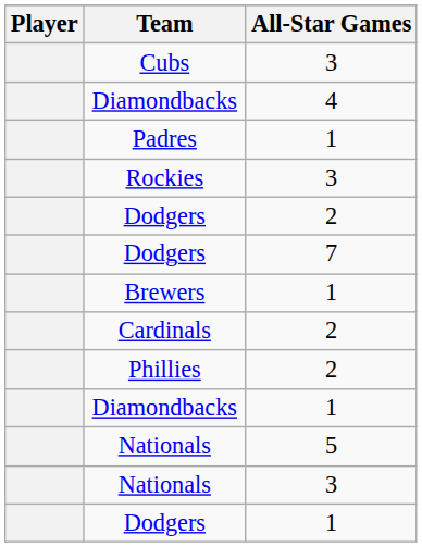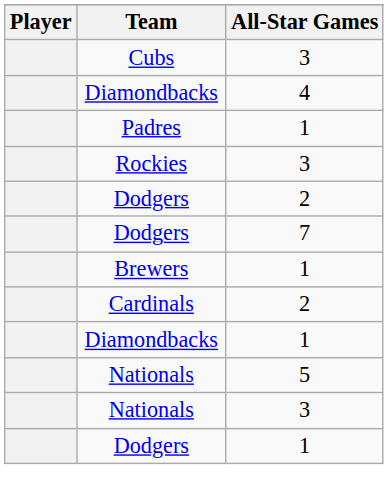 <table class="wikitable sortable plainrowheaders" style="text-align:center;">
 <tr>
 </tr>
 <tr>
 <th scope="col">Player</th>
 <th scope="col" style="width:100px;">Team</th>
 <th scope="col">All-Star Games</th>
 </tr>
 <tr>
 <th scope="row" style="text-align:center"></th>
 <td><a href='#'>Cubs</a></td>
 <td>3</td>
 </tr>
 <tr>
 <th scope="row" style="text-align:center"></th>
 <td><a href='#'>Diamondbacks</a></td>
 <td>4</td>
 </tr>
 <tr>
 <th scope="row" style="text-align:center"></th>
 <td><a href='#'>Padres</a></td>
 <td>1</td>
 </tr>
 <tr>
 <th scope="row" style="text-align:center"></th>
 <td><a href='#'>Rockies</a></td>
 <td>3</td>
 </tr>
 <tr>
 <th scope="row" style="text-align:center"></th>
 <td><a href='#'>Dodgers</a></td>
 <td>2</td>
 </tr>
 <tr>
 <th scope="row" style="text-align:center"></th>
 <td><a href='#'>Dodgers</a></td>
 <td>7</td>
 </tr>
 <tr>
 <th scope="row" style="text-align:center"></th>
 <td><a href='#'>Brewers</a></td>
 <td>1</td>
 </tr>
 <tr>
 <th scope="row" style="text-align:center"></th>
 <td><a href='#'>Cardinals</a></td>
 <td>2</td>
 </tr>
 <tr>
 <th scope="row" style="text-align:center"></th>
-<td><a href='#'>Phillies</a></td>
-<td>2</td>
-</tr>
-<tr>
-<th scope="row" style="text-align:center"></th>
 <td><a href='#'>Diamondbacks</a></td>
 <td>1</td>
 </tr>
 <tr>
 <th scope="row" style="text-align:center"></th>
 <td><a href='#'>Nationals</a></td>
 <td>5</td>
 </tr>
 <tr>
 <th scope="row" style="text-align:center"></th>
 <td><a href='#'>Nationals</a></td>
 <td>3</td>
 </tr>
 <tr>
 <th scope="row" style="text-align:center"></th>
 <td><a href='#'>Dodgers</a></td>
 <td>1</td>
 </tr>
 </table>
